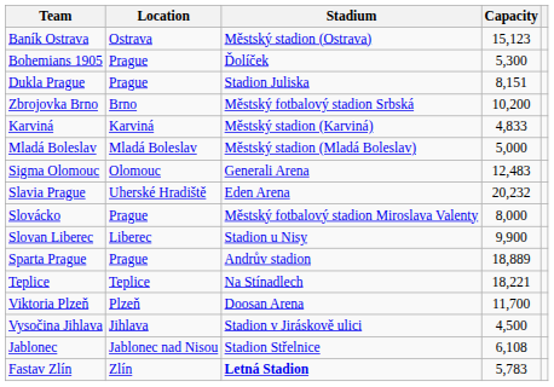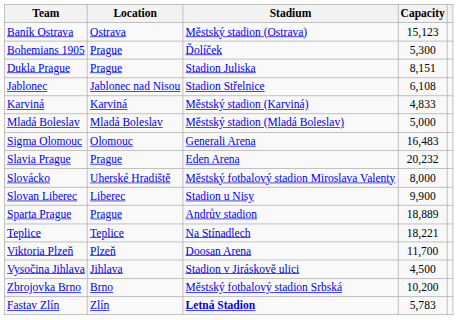 <table class="wikitable sortable">
 <tr>
 <th>Team</th>
 <th>Location</th>
 <th>Stadium</th>
 <th>Capacity</th>
 <th class="unsortable"></th>
 </tr>
 <tr>
 <td><a href='#'>Baník Ostrava</a></td>
 <td><a href='#'>Ostrava</a></td>
 <td><a href='#'>Městský stadion (Ostrava)</a></td>
 <td align="center">15,123</td>
 <td style="text-align:center"></td>
 </tr>
 <tr>
 <td><a href='#'>Bohemians 1905</a></td>
 <td><a href='#'>Prague</a></td>
 <td><a href='#'>Ďolíček</a></td>
 <td align="center">5,300</td>
 <td style="text-align:center"></td>
 </tr>
 <tr>
 <td><a href='#'>Dukla Prague</a></td>
 <td><a href='#'>Prague</a></td>
 <td><a href='#'>Stadion Juliska</a></td>
 <td align="center">8,151</td>
 <td style="text-align:center"></td>
 </tr>
 <tr>
-<td><a href='#'>Zbrojovka Brno</a></td>
-<td><a href='#'>Brno</a></td>
-<td><a href='#'>Městský fotbalový stadion Srbská</a></td>
-<td align="center">10,200</td>
+<td><a href='#'>Jablonec</a></td>
+<td><a href='#'>Jablonec nad Nisou</a></td>
+<td><a href='#'>Stadion Střelnice</a></td>
+<td align="center">6,108</td>
 <td style="text-align:center"></td>
 </tr>
 <tr>
 <td><a href='#'>Karviná</a></td>
 <td><a href='#'>Karviná</a></td>
 <td><a href='#'>Městský stadion (Karviná)</a></td>
 <td align="center">4,833</td>
 <td style="text-align:center"></td>
 </tr>
 <tr>
 <td><a href='#'>Mladá Boleslav</a></td>
 <td><a href='#'>Mladá Boleslav</a></td>
 <td><a href='#'>Městský stadion (Mladá Boleslav)</a></td>
 <td align="center">5,000</td>
 <td style="text-align:center"></td>
 </tr>
 <tr>
 <td><a href='#'>Sigma Olomouc</a></td>
 <td><a href='#'>Olomouc</a></td>
 <td><a href='#'>Generali Arena</a></td>
-<td align="center">12,483</td>
+<td align="center">16,483</td>
 <td style="text-align:center"></td>
 </tr>
 <tr>
 <td><a href='#'>Slavia Prague</a></td>
-<td><a href='#'>Uherské Hradiště</a></td>
+<td><a href='#'>Prague</a></td>
 <td><a href='#'>Eden Arena</a></td>
 <td align="center">20,232</td>
 <td style="text-align:center"></td>
 </tr>
 <tr>
 <td><a href='#'>Slovácko</a></td>
-<td><a href='#'>Prague</a></td>
+<td><a href='#'>Uherské Hradiště</a></td>
 <td><a href='#'>Městský fotbalový stadion Miroslava Valenty</a></td>
 <td align="center">8,000</td>
 <td style="text-align:center"></td>
 </tr>
 <tr>
 <td><a href='#'>Slovan Liberec</a></td>
 <td><a href='#'>Liberec</a></td>
 <td><a href='#'>Stadion u Nisy</a></td>
 <td align="center">9,900</td>
 <td style="text-align:center"></td>
 </tr>
 <tr>
 <td><a href='#'>Sparta Prague</a></td>
 <td><a href='#'>Prague</a></td>
 <td><a href='#'>Andrův stadion</a></td>
 <td align="center">18,889</td>
 <td style="text-align:center"></td>
 </tr>
 <tr>
 <td><a href='#'>Teplice</a></td>
 <td><a href='#'>Teplice</a></td>
 <td><a href='#'>Na Stínadlech</a></td>
 <td align="center">18,221</td>
 <td style="text-align:center"></td>
 </tr>
 <tr>
 <td><a href='#'>Viktoria Plzeň</a></td>
 <td><a href='#'>Plzeň</a></td>
 <td><a href='#'>Doosan Arena</a></td>
 <td align="center">11,700</td>
 <td style="text-align:center"></td>
 </tr>
 <tr>
 <td><a href='#'>Vysočina Jihlava</a></td>
 <td><a href='#'>Jihlava</a></td>
 <td><a href='#'>Stadion v Jiráskově ulici</a></td>
 <td align="center">4,500</td>
 <td style="text-align:center"></td>
 </tr>
 <tr>
-<td><a href='#'>Jablonec</a></td>
-<td><a href='#'>Jablonec nad Nisou</a></td>
-<td><a href='#'>Stadion Střelnice</a></td>
-<td align="center">6,108</td>
+<td><a href='#'>Zbrojovka Brno</a></td>
+<td><a href='#'>Brno</a></td>
+<td><a href='#'>Městský fotbalový stadion Srbská</a></td>
+<td align="center">10,200</td>
 <td style="text-align:center"></td>
 </tr>
 <tr>
 <td><a href='#'>Fastav Zlín</a></td>
 <td><a href='#'>Zlín</a></td>
 <td><strong><a href='#'>Letná Stadion</a></strong></td>
 <td align="center">5,783</td>
 <td style="text-align:center"></td>
 </tr>
 </table>
